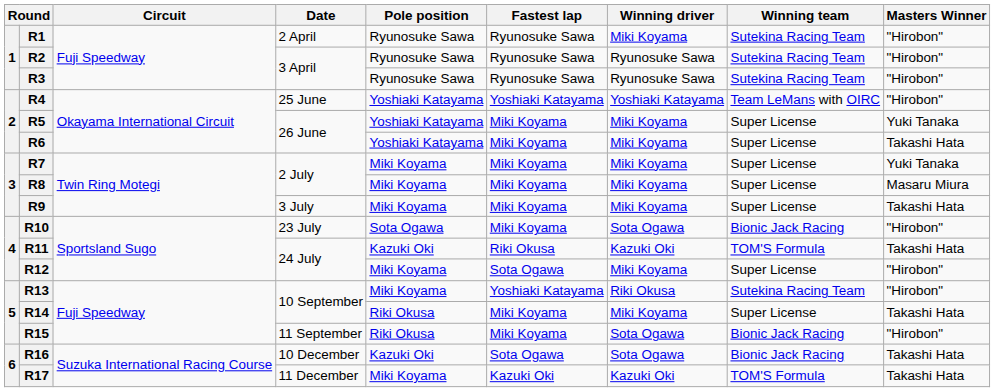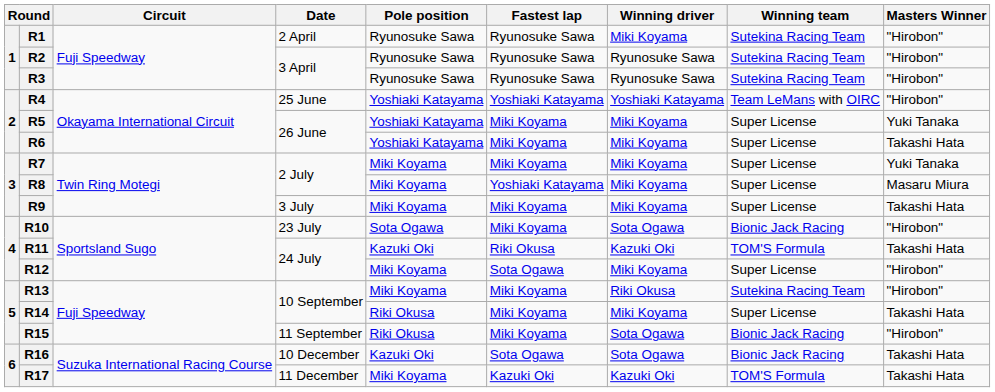 <table class="wikitable" style="font-size:85%">
 <tr>
 <th colspan="2">Round</th>
 <th>Circuit</th>
 <th>Date</th>
 <th>Pole position</th>
 <th>Fastest lap</th>
 <th>Winning driver</th>
 <th>Winning team</th>
 <th>Masters Winner</th>
 </tr>
 <tr>
 <th rowspan="3">1</th>
 <th>R1</th>
 <td rowspan="3"><a href='#'>Fuji Speedway</a></td>
 <td>2 April</td>
 <td nowrap> Ryunosuke Sawa</td>
 <td nowrap> Ryunosuke Sawa</td>
 <td> <a href='#'>Miki Koyama</a></td>
 <td nowrap><a href='#'>Sutekina Racing Team</a></td>
 <td> "Hirobon"</td>
 </tr>
 <tr>
 <th>R2</th>
 <td rowspan="2">3 April</td>
 <td> Ryunosuke Sawa</td>
 <td> Ryunosuke Sawa</td>
 <td> Ryunosuke Sawa</td>
 <td><a href='#'>Sutekina Racing Team</a></td>
 <td> "Hirobon"</td>
 </tr>
 <tr>
 <th>R3</th>
 <td> Ryunosuke Sawa</td>
 <td> Ryunosuke Sawa</td>
 <td> Ryunosuke Sawa</td>
 <td><a href='#'>Sutekina Racing Team</a></td>
 <td> "Hirobon"</td>
 </tr>
 <tr>
 <th rowspan="3">2</th>
 <th>R4</th>
 <td rowspan="3"><a href='#'>Okayama International Circuit</a></td>
 <td>25 June</td>
 <td nowrap> <a href='#'>Yoshiaki Katayama</a></td>
 <td nowrap> <a href='#'>Yoshiaki Katayama</a></td>
 <td nowrap> <a href='#'>Yoshiaki Katayama</a></td>
 <td nowrap><a href='#'>Team LeMans</a> with <a href='#'>OIRC</a></td>
 <td> "Hirobon"</td>
 </tr>
 <tr>
 <th>R5</th>
 <td rowspan="2">26 June</td>
 <td> <a href='#'>Yoshiaki Katayama</a></td>
 <td> <a href='#'>Miki Koyama</a></td>
 <td> <a href='#'>Miki Koyama</a></td>
 <td>Super License</td>
 <td> Yuki Tanaka</td>
 </tr>
 <tr>
 <th>R6</th>
 <td> <a href='#'>Yoshiaki Katayama</a></td>
 <td> <a href='#'>Miki Koyama</a></td>
 <td> <a href='#'>Miki Koyama</a></td>
 <td>Super License</td>
 <td> Takashi Hata</td>
 </tr>
 <tr>
 <th rowspan="3">3</th>
 <th>R7</th>
 <td rowspan="3"><a href='#'>Twin Ring Motegi</a></td>
 <td rowspan="2">2 July</td>
 <td> <a href='#'>Miki Koyama</a></td>
 <td> <a href='#'>Miki Koyama</a></td>
 <td> <a href='#'>Miki Koyama</a></td>
 <td>Super License</td>
 <td> Yuki Tanaka</td>
 </tr>
 <tr>
 <th>R8</th>
 <td> <a href='#'>Miki Koyama</a></td>
-<td> <a href='#'>Miki Koyama</a></td>
+<td nowrap> <a href='#'>Yoshiaki Katayama</a></td>
 <td> <a href='#'>Miki Koyama</a></td>
 <td>Super License</td>
 <td nowrap> Masaru Miura</td>
 </tr>
 <tr>
 <th>R9</th>
 <td>3 July</td>
 <td> <a href='#'>Miki Koyama</a></td>
 <td> <a href='#'>Miki Koyama</a></td>
 <td> <a href='#'>Miki Koyama</a></td>
 <td>Super License</td>
 <td> Takashi Hata</td>
 </tr>
 <tr>
 <th rowspan="3">4</th>
 <th>R10</th>
 <td rowspan="3"><a href='#'>Sportsland Sugo</a></td>
 <td>23 July</td>
 <td> <a href='#'>Sota Ogawa</a></td>
 <td> <a href='#'>Miki Koyama</a></td>
 <td> <a href='#'>Sota Ogawa</a></td>
 <td><a href='#'>Bionic Jack Racing</a></td>
 <td> "Hirobon"</td>
 </tr>
 <tr>
 <th>R11</th>
 <td rowspan="2">24 July</td>
 <td> <a href='#'>Kazuki Oki</a></td>
 <td> <a href='#'>Riki Okusa</a></td>
 <td> <a href='#'>Kazuki Oki</a></td>
 <td><a href='#'>TOM'S Formula</a></td>
 <td> Takashi Hata</td>
 </tr>
 <tr>
 <th>R12</th>
 <td> <a href='#'>Miki Koyama</a></td>
 <td> <a href='#'>Sota Ogawa</a></td>
 <td> <a href='#'>Miki Koyama</a></td>
 <td>Super License</td>
 <td> "Hirobon"</td>
 </tr>
 <tr>
 <th rowspan="3">5</th>
 <th>R13</th>
 <td rowspan="3"><a href='#'>Fuji Speedway</a></td>
 <td rowspan="2" nowrap>10 September</td>
 <td> <a href='#'>Miki Koyama</a></td>
-<td nowrap> <a href='#'>Yoshiaki Katayama</a></td>
+<td> <a href='#'>Miki Koyama</a></td>
 <td> <a href='#'>Riki Okusa</a></td>
 <td><a href='#'>Sutekina Racing Team</a></td>
 <td> "Hirobon"</td>
 </tr>
 <tr>
 <th>R14</th>
 <td> <a href='#'>Riki Okusa</a></td>
 <td> <a href='#'>Miki Koyama</a></td>
 <td> <a href='#'>Miki Koyama</a></td>
 <td>Super License</td>
 <td> Takashi Hata</td>
 </tr>
 <tr>
 <th>R15</th>
 <td>11 September</td>
 <td> <a href='#'>Riki Okusa</a></td>
 <td> <a href='#'>Miki Koyama</a></td>
 <td> <a href='#'>Sota Ogawa</a></td>
 <td><a href='#'>Bionic Jack Racing</a></td>
 <td> "Hirobon"</td>
 </tr>
 <tr>
 <th rowspan="2">6</th>
 <th>R16</th>
 <td rowspan="2" nowrap><a href='#'>Suzuka International Racing Course</a></td>
 <td>10 December</td>
 <td> <a href='#'>Kazuki Oki</a></td>
 <td> <a href='#'>Sota Ogawa</a></td>
 <td> <a href='#'>Sota Ogawa</a></td>
 <td><a href='#'>Bionic Jack Racing</a></td>
 <td> Takashi Hata</td>
 </tr>
 <tr>
 <th>R17</th>
 <td>11 December</td>
 <td> <a href='#'>Miki Koyama</a></td>
 <td> <a href='#'>Kazuki Oki</a></td>
 <td> <a href='#'>Kazuki Oki</a></td>
 <td><a href='#'>TOM'S Formula</a></td>
 <td nowrap> Takashi Hata</td>
 </tr>
 </table>
